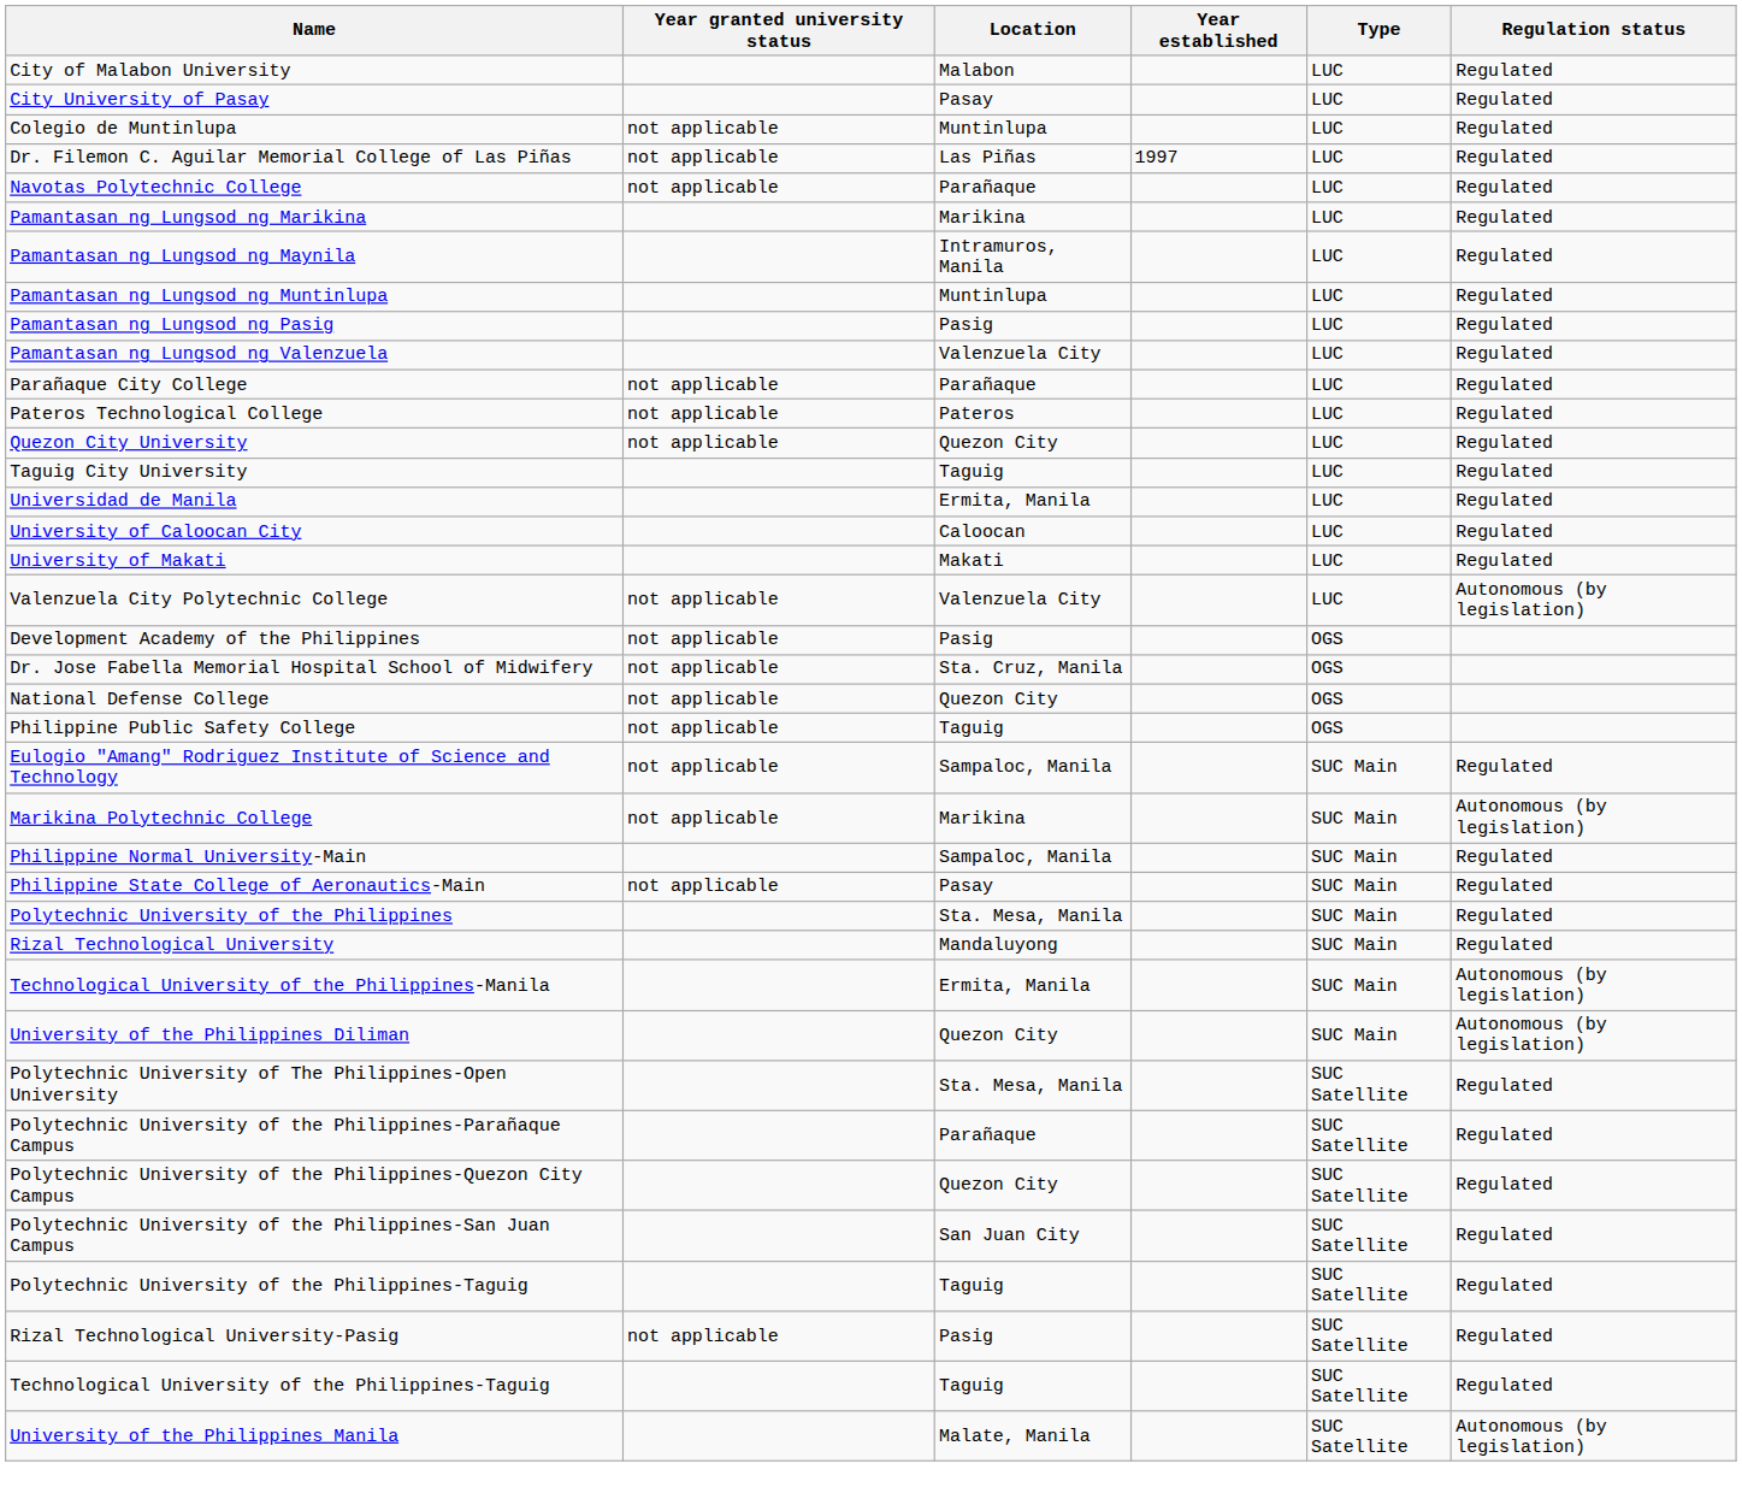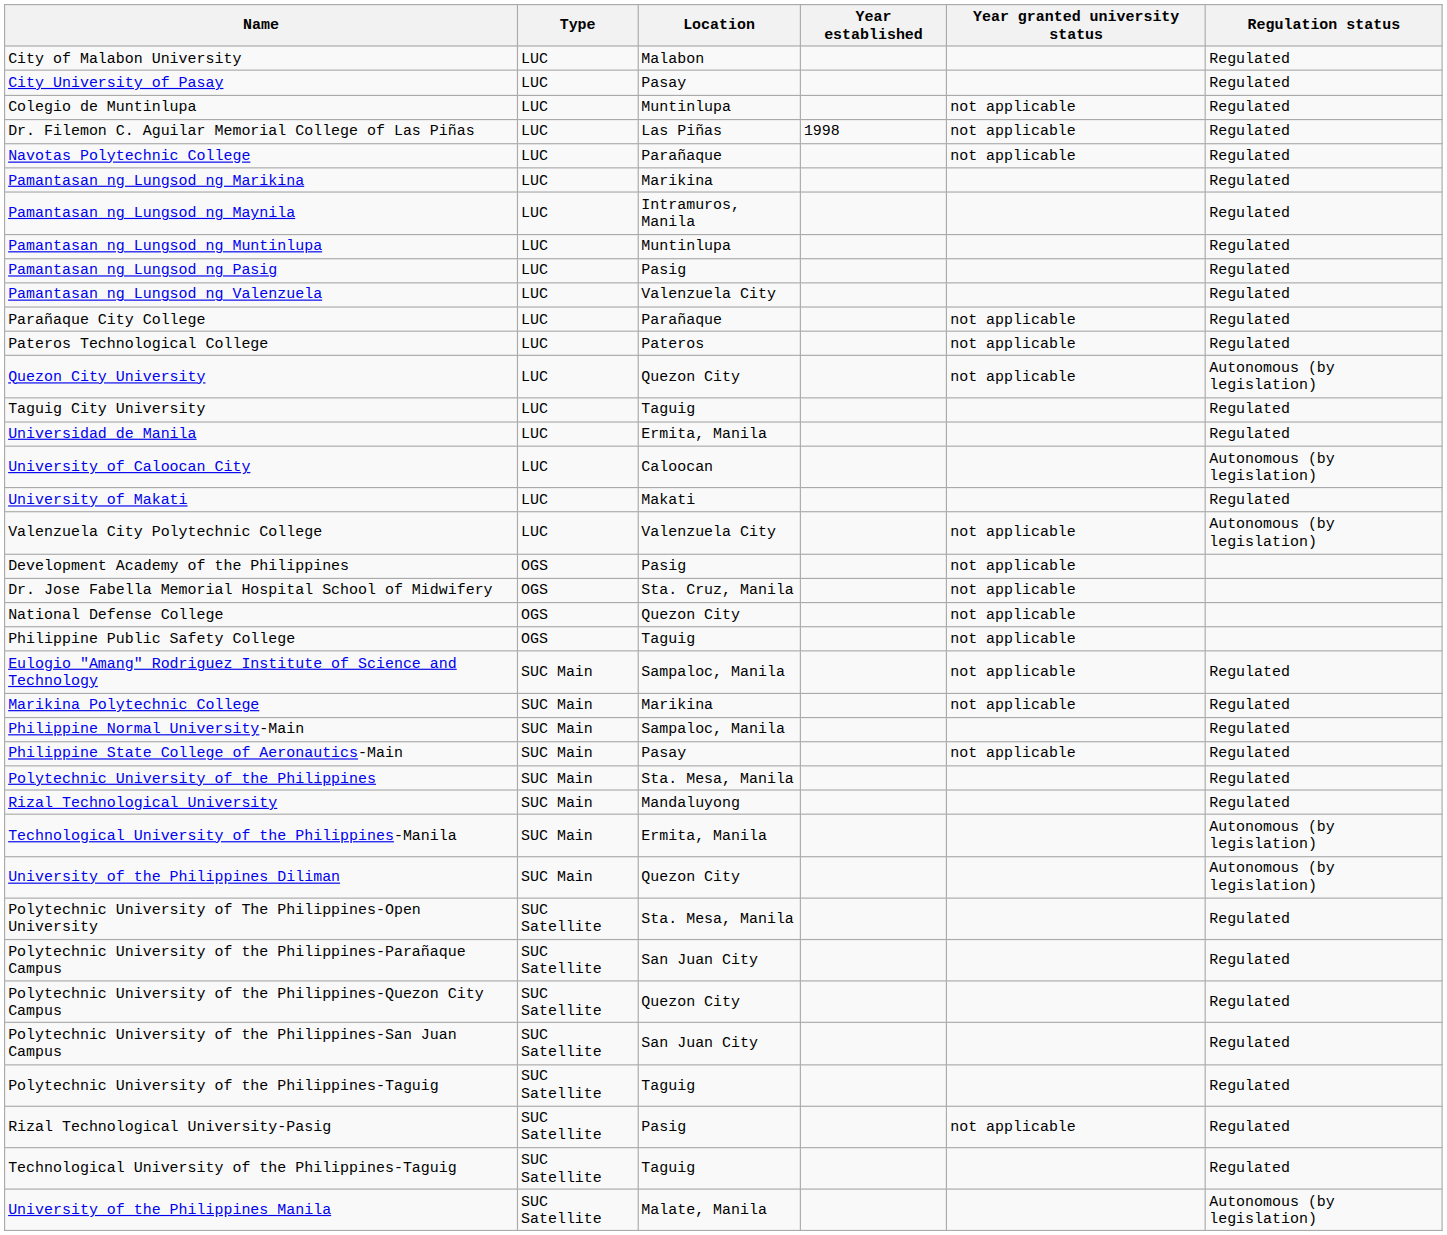 <table class="wikitable sortable static-row-numbers">
 <tr>
 <th>Name</th>
-<th style="vertical-align:middle;">Year granted university status</th>
+<th>Type</th>
 <th class="unsortable">Location</th>
 <th>Year established</th>
-<th>Type</th>
+<th style="vertical-align:middle;">Year granted university status</th>
 <th style="vertical-align:middle;">Regulation status</th>
 </tr>
 <tr>
 <td>City of Malabon University</td>
-<td></td>
+<td>LUC</td>
 <td>Malabon</td>
 <td></td>
-<td>LUC</td>
+<td></td>
 <td style="vertical-align:middle;">Regulated</td>
 </tr>
 <tr>
 <td><a href='#'>City University of Pasay</a></td>
-<td></td>
+<td>LUC</td>
 <td>Pasay</td>
 <td></td>
-<td>LUC</td>
+<td></td>
 <td style="vertical-align:middle;">Regulated</td>
 </tr>
 <tr>
 <td>Colegio de Muntinlupa</td>
-<td style="vertical-align:middle;">not applicable</td>
+<td>LUC</td>
 <td>Muntinlupa</td>
 <td></td>
-<td>LUC</td>
+<td style="vertical-align:middle;">not applicable</td>
 <td style="vertical-align:middle;">Regulated</td>
 </tr>
 <tr>
 <td>Dr. Filemon C. Aguilar Memorial College of Las Piñas</td>
+<td>LUC</td>
+<td>Las Piñas</td>
+<td>1998</td>
 <td style="vertical-align:middle;">not applicable</td>
-<td>Las Piñas</td>
-<td>1997</td>
-<td>LUC</td>
 <td style="vertical-align:middle;">Regulated</td>
 </tr>
 <tr>
 <td><a href='#'>Navotas Polytechnic College</a></td>
-<td style="vertical-align:middle;">not applicable</td>
+<td>LUC</td>
 <td>Parañaque</td>
 <td></td>
-<td>LUC</td>
+<td style="vertical-align:middle;">not applicable</td>
 <td style="vertical-align:middle;">Regulated</td>
 </tr>
 <tr>
 <td><a href='#'>Pamantasan ng Lungsod ng Marikina</a></td>
-<td></td>
+<td>LUC</td>
 <td>Marikina</td>
 <td></td>
-<td>LUC</td>
+<td></td>
 <td style="vertical-align:middle;">Regulated</td>
 </tr>
 <tr>
 <td><a href='#'>Pamantasan ng Lungsod ng Maynila</a></td>
-<td></td>
+<td>LUC</td>
 <td>Intramuros, Manila</td>
 <td></td>
-<td>LUC</td>
+<td></td>
 <td style="vertical-align:middle;">Regulated</td>
 </tr>
 <tr>
 <td><a href='#'>Pamantasan ng Lungsod ng Muntinlupa</a></td>
-<td></td>
+<td>LUC</td>
 <td>Muntinlupa</td>
 <td></td>
-<td>LUC</td>
+<td></td>
 <td style="vertical-align:middle;">Regulated</td>
 </tr>
 <tr>
 <td><a href='#'>Pamantasan ng Lungsod ng Pasig</a></td>
-<td></td>
+<td>LUC</td>
 <td>Pasig</td>
 <td></td>
-<td>LUC</td>
+<td></td>
 <td style="vertical-align:middle;">Regulated</td>
 </tr>
 <tr>
 <td><a href='#'>Pamantasan ng Lungsod ng Valenzuela</a></td>
-<td></td>
+<td>LUC</td>
 <td>Valenzuela City</td>
 <td></td>
-<td>LUC</td>
+<td></td>
 <td style="vertical-align:middle;">Regulated</td>
 </tr>
 <tr>
 <td>Parañaque City College</td>
-<td style="vertical-align:middle;">not applicable</td>
+<td>LUC</td>
 <td>Parañaque</td>
 <td></td>
-<td>LUC</td>
+<td style="vertical-align:middle;">not applicable</td>
 <td style="vertical-align:middle;">Regulated</td>
 </tr>
 <tr>
 <td>Pateros Technological College</td>
-<td style="vertical-align:middle;">not applicable</td>
+<td>LUC</td>
 <td>Pateros</td>
 <td></td>
-<td>LUC</td>
+<td style="vertical-align:middle;">not applicable</td>
 <td style="vertical-align:middle;">Regulated</td>
 </tr>
 <tr>
 <td><a href='#'>Quezon City University</a></td>
-<td style="vertical-align:middle;">not applicable</td>
+<td>LUC</td>
 <td>Quezon City</td>
 <td></td>
-<td>LUC</td>
-<td style="vertical-align:middle;">Regulated</td>
+<td style="vertical-align:middle;">not applicable</td>
+<td style="vertical-align:middle;">Autonomous (by legislation)</td>
 </tr>
 <tr>
 <td>Taguig City University</td>
-<td></td>
+<td>LUC</td>
 <td>Taguig</td>
 <td></td>
-<td>LUC</td>
+<td></td>
 <td style="vertical-align:middle;">Regulated</td>
 </tr>
 <tr>
 <td><a href='#'>Universidad de Manila</a></td>
-<td></td>
+<td>LUC</td>
 <td>Ermita, Manila</td>
 <td></td>
-<td>LUC</td>
+<td></td>
 <td style="vertical-align:middle;">Regulated</td>
 </tr>
 <tr>
 <td><a href='#'>University of Caloocan City</a></td>
-<td></td>
+<td>LUC</td>
 <td>Caloocan</td>
 <td></td>
-<td>LUC</td>
-<td style="vertical-align:middle;">Regulated</td>
+<td></td>
+<td style="vertical-align:middle;">Autonomous (by legislation)</td>
 </tr>
 <tr>
 <td><a href='#'>University of Makati</a></td>
-<td></td>
+<td>LUC</td>
 <td>Makati</td>
 <td></td>
-<td>LUC</td>
+<td></td>
 <td style="vertical-align:middle;">Regulated</td>
 </tr>
 <tr>
 <td>Valenzuela City Polytechnic College</td>
-<td style="vertical-align:middle;">not applicable</td>
+<td>LUC</td>
 <td>Valenzuela City</td>
 <td></td>
-<td>LUC</td>
+<td style="vertical-align:middle;">not applicable</td>
 <td style="vertical-align:middle;">Autonomous (by legislation)</td>
 </tr>
 <tr>
 <td>Development Academy of the Philippines</td>
-<td style="vertical-align:middle;">not applicable</td>
+<td>OGS</td>
 <td>Pasig</td>
 <td></td>
-<td>OGS</td>
+<td style="vertical-align:middle;">not applicable</td>
 <td></td>
 </tr>
 <tr>
 <td>Dr. Jose Fabella Memorial Hospital School of Midwifery</td>
-<td style="vertical-align:middle;">not applicable</td>
+<td>OGS</td>
 <td>Sta. Cruz, Manila</td>
 <td></td>
-<td>OGS</td>
+<td style="vertical-align:middle;">not applicable</td>
 <td></td>
 </tr>
 <tr>
 <td>National Defense College</td>
-<td style="vertical-align:middle;">not applicable</td>
+<td>OGS</td>
 <td>Quezon City</td>
 <td></td>
-<td>OGS</td>
+<td style="vertical-align:middle;">not applicable</td>
 <td></td>
 </tr>
 <tr>
 <td>Philippine Public Safety College</td>
-<td style="vertical-align:middle;">not applicable</td>
+<td>OGS</td>
 <td>Taguig</td>
 <td></td>
-<td>OGS</td>
+<td style="vertical-align:middle;">not applicable</td>
 <td></td>
 </tr>
 <tr>
 <td><a href='#'>Eulogio "Amang" Rodriguez Institute of Science and Technology</a></td>
-<td style="vertical-align:middle;">not applicable</td>
+<td>SUC Main</td>
 <td>Sampaloc, Manila</td>
 <td></td>
-<td>SUC Main</td>
+<td style="vertical-align:middle;">not applicable</td>
 <td style="vertical-align:middle;">Regulated</td>
 </tr>
 <tr>
 <td><a href='#'>Marikina Polytechnic College</a></td>
-<td style="vertical-align:middle;">not applicable</td>
+<td>SUC Main</td>
 <td>Marikina</td>
 <td></td>
-<td>SUC Main</td>
-<td style="vertical-align:middle;">Autonomous (by legislation)</td>
+<td style="vertical-align:middle;">not applicable</td>
+<td style="vertical-align:middle;">Regulated</td>
 </tr>
 <tr>
 <td><a href='#'>Philippine Normal University</a>-Main</td>
-<td></td>
+<td>SUC Main</td>
 <td>Sampaloc, Manila</td>
 <td></td>
-<td>SUC Main</td>
+<td></td>
 <td style="vertical-align:middle;">Regulated</td>
 </tr>
 <tr>
 <td><a href='#'>Philippine State College of Aeronautics</a>-Main</td>
-<td style="vertical-align:middle;">not applicable</td>
+<td>SUC Main</td>
 <td>Pasay</td>
 <td></td>
-<td>SUC Main</td>
+<td style="vertical-align:middle;">not applicable</td>
 <td style="vertical-align:middle;">Regulated</td>
 </tr>
 <tr>
 <td><a href='#'>Polytechnic University of the Philippines</a></td>
-<td></td>
+<td>SUC Main</td>
 <td>Sta. Mesa, Manila</td>
 <td></td>
-<td>SUC Main</td>
+<td></td>
 <td style="vertical-align:middle;">Regulated</td>
 </tr>
 <tr>
 <td><a href='#'>Rizal Technological University</a></td>
-<td></td>
+<td>SUC Main</td>
 <td>Mandaluyong</td>
 <td></td>
-<td>SUC Main</td>
+<td></td>
 <td style="vertical-align:middle;">Regulated</td>
 </tr>
 <tr>
 <td><a href='#'>Technological University of the Philippines</a>-Manila</td>
-<td></td>
+<td>SUC Main</td>
 <td>Ermita, Manila</td>
 <td></td>
-<td>SUC Main</td>
+<td></td>
 <td style="vertical-align:middle;">Autonomous (by legislation)</td>
 </tr>
 <tr>
 <td><a href='#'>University of the Philippines Diliman</a></td>
-<td></td>
+<td>SUC Main</td>
 <td>Quezon City</td>
 <td></td>
-<td>SUC Main</td>
+<td></td>
 <td style="vertical-align:middle;">Autonomous (by legislation)</td>
 </tr>
 <tr>
 <td>Polytechnic University of The Philippines-Open University</td>
-<td></td>
+<td>SUC Satellite</td>
 <td>Sta. Mesa, Manila</td>
 <td></td>
-<td>SUC Satellite</td>
+<td></td>
 <td style="vertical-align:middle;">Regulated</td>
 </tr>
 <tr>
 <td>Polytechnic University of the Philippines-Parañaque Campus</td>
+<td>SUC Satellite</td>
+<td>San Juan City</td>
 <td></td>
-<td>Parañaque</td>
 <td></td>
-<td>SUC Satellite</td>
 <td style="vertical-align:middle;">Regulated</td>
 </tr>
 <tr>
 <td>Polytechnic University of the Philippines-Quezon City Campus</td>
-<td></td>
+<td>SUC Satellite</td>
 <td>Quezon City</td>
 <td></td>
-<td>SUC Satellite</td>
+<td></td>
 <td style="vertical-align:middle;">Regulated</td>
 </tr>
 <tr>
 <td>Polytechnic University of the Philippines-San Juan Campus</td>
-<td></td>
+<td>SUC Satellite</td>
 <td>San Juan City</td>
 <td></td>
-<td>SUC Satellite</td>
+<td></td>
 <td style="vertical-align:middle;">Regulated</td>
 </tr>
 <tr>
 <td>Polytechnic University of the Philippines-Taguig</td>
-<td></td>
+<td>SUC Satellite</td>
 <td>Taguig</td>
 <td></td>
-<td>SUC Satellite</td>
+<td></td>
 <td style="vertical-align:middle;">Regulated</td>
 </tr>
 <tr>
 <td>Rizal Technological University-Pasig</td>
-<td style="vertical-align:middle;">not applicable</td>
+<td>SUC Satellite</td>
 <td>Pasig</td>
 <td></td>
-<td>SUC Satellite</td>
+<td style="vertical-align:middle;">not applicable</td>
 <td style="vertical-align:middle;">Regulated</td>
 </tr>
 <tr>
 <td>Technological University of the Philippines-Taguig</td>
-<td></td>
+<td>SUC Satellite</td>
 <td>Taguig</td>
 <td></td>
-<td>SUC Satellite</td>
+<td></td>
 <td style="vertical-align:middle;">Regulated</td>
 </tr>
 <tr>
 <td><a href='#'>University of the Philippines Manila</a></td>
-<td></td>
+<td>SUC Satellite</td>
 <td>Malate, Manila</td>
 <td></td>
-<td>SUC Satellite</td>
+<td></td>
 <td style="vertical-align:middle;">Autonomous (by legislation)</td>
 </tr>
 </table>
